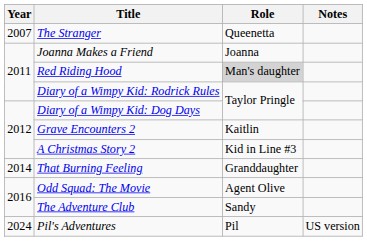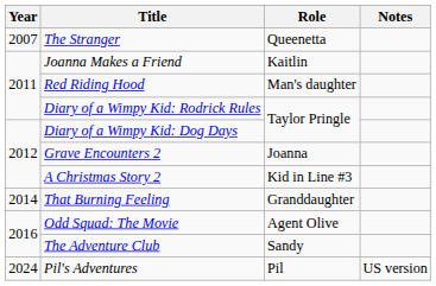 <table class="wikitable sortable">
 <tr>
 <th>Year</th>
 <th>Title</th>
 <th>Role</th>
 <th class="unsortable">Notes</th>
 </tr>
 <tr>
 <td>2007</td>
 <td><em><a href='#'>The Stranger</a></em></td>
 <td>Queenetta</td>
 <td></td>
 </tr>
 <tr>
 <td rowspan=3>2011</td>
 <td><em>Joanna Makes a Friend</em></td>
-<td>Joanna</td>
+<td>Kaitlin</td>
 <td></td>
 </tr>
 <tr>
 <td><em><a href='#'>Red Riding Hood</a></em></td>
-<td style="background: lightgrey;">Man's daughter</td>
+<td>Man's daughter</td>
 <td></td>
 </tr>
 <tr>
 <td><em><a href='#'>Diary of a Wimpy Kid: Rodrick Rules</a></em></td>
 <td rowspan=2>Taylor Pringle</td>
 <td></td>
 </tr>
 <tr>
 <td rowspan=3>2012</td>
 <td><em><a href='#'>Diary of a Wimpy Kid: Dog Days</a></em></td>
 <td></td>
 </tr>
 <tr>
 <td><em><a href='#'>Grave Encounters 2</a></em></td>
-<td>Kaitlin</td>
+<td>Joanna</td>
 <td></td>
 </tr>
 <tr>
 <td><em><a href='#'>A Christmas Story 2</a></em></td>
 <td>Kid in Line #3</td>
 <td></td>
 </tr>
 <tr>
 <td>2014</td>
 <td><em><a href='#'>That Burning Feeling</a></em></td>
 <td>Granddaughter</td>
 <td></td>
 </tr>
 <tr>
 <td rowspan=2>2016</td>
 <td><em><a href='#'>Odd Squad: The Movie</a></em></td>
 <td>Agent Olive</td>
 <td></td>
 </tr>
 <tr>
 <td><em><a href='#'>The Adventure Club</a></em></td>
 <td>Sandy</td>
 <td></td>
 </tr>
 <tr>
 <td>2024</td>
 <td><em>Pil's Adventures</em></td>
 <td>Pil</td>
 <td>US version</td>
 </tr>
 </table>
